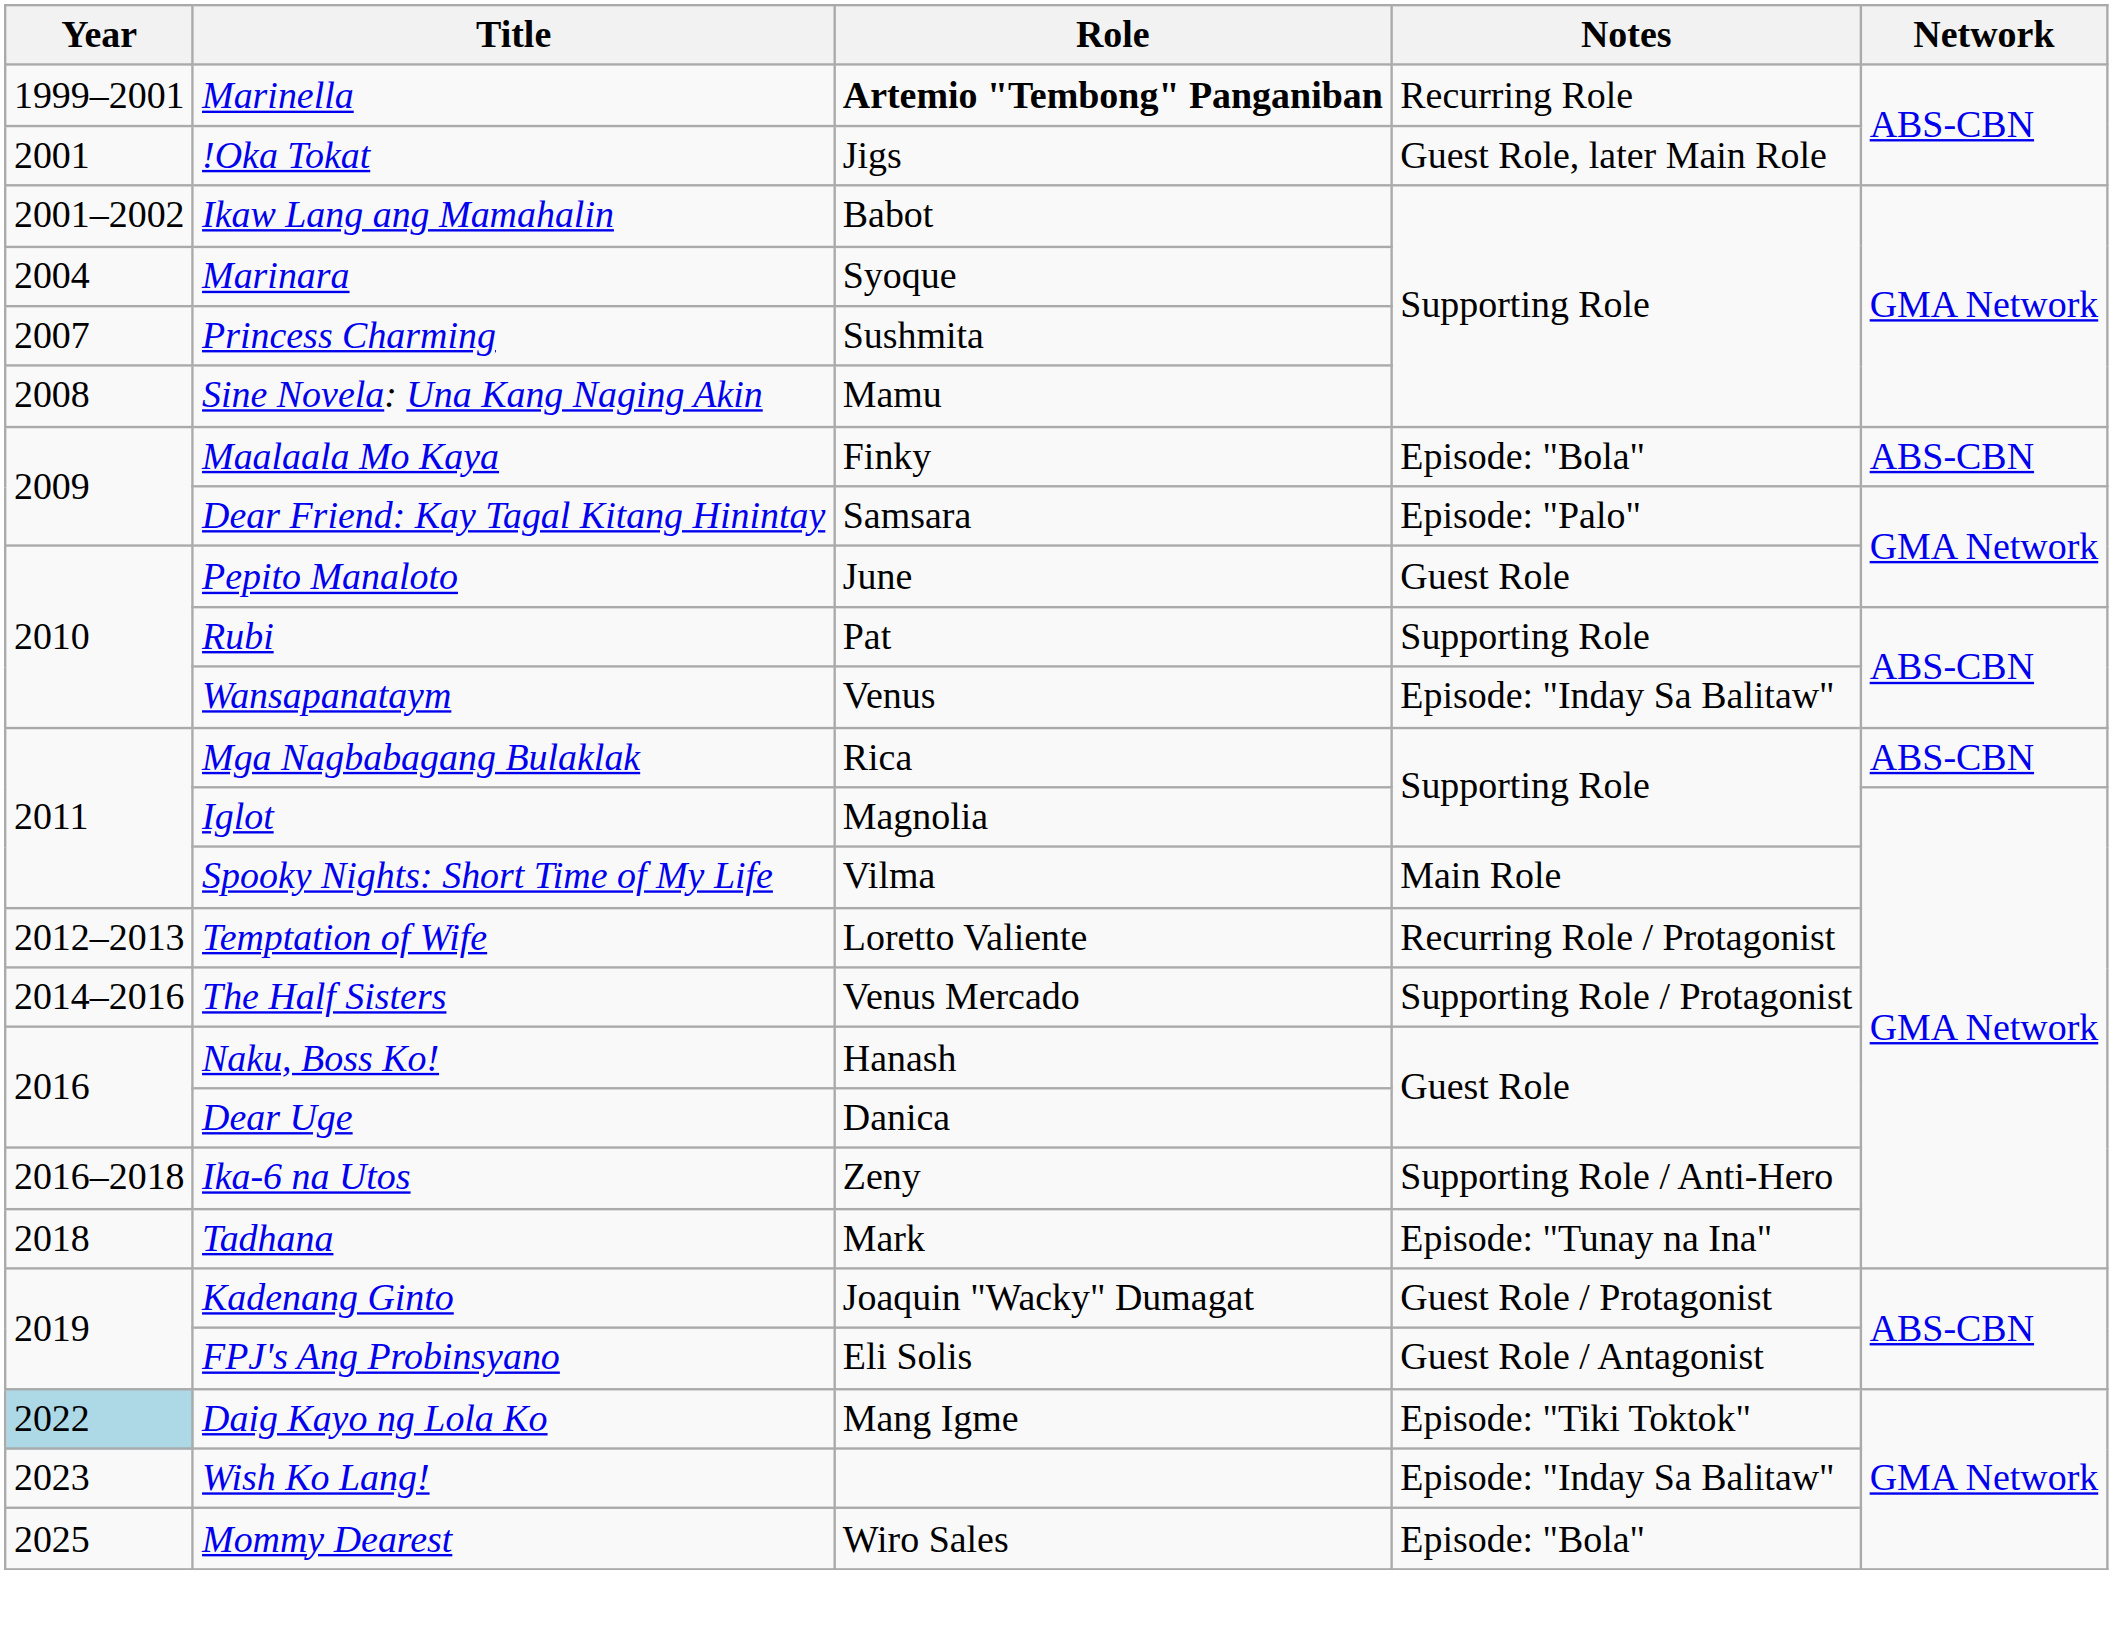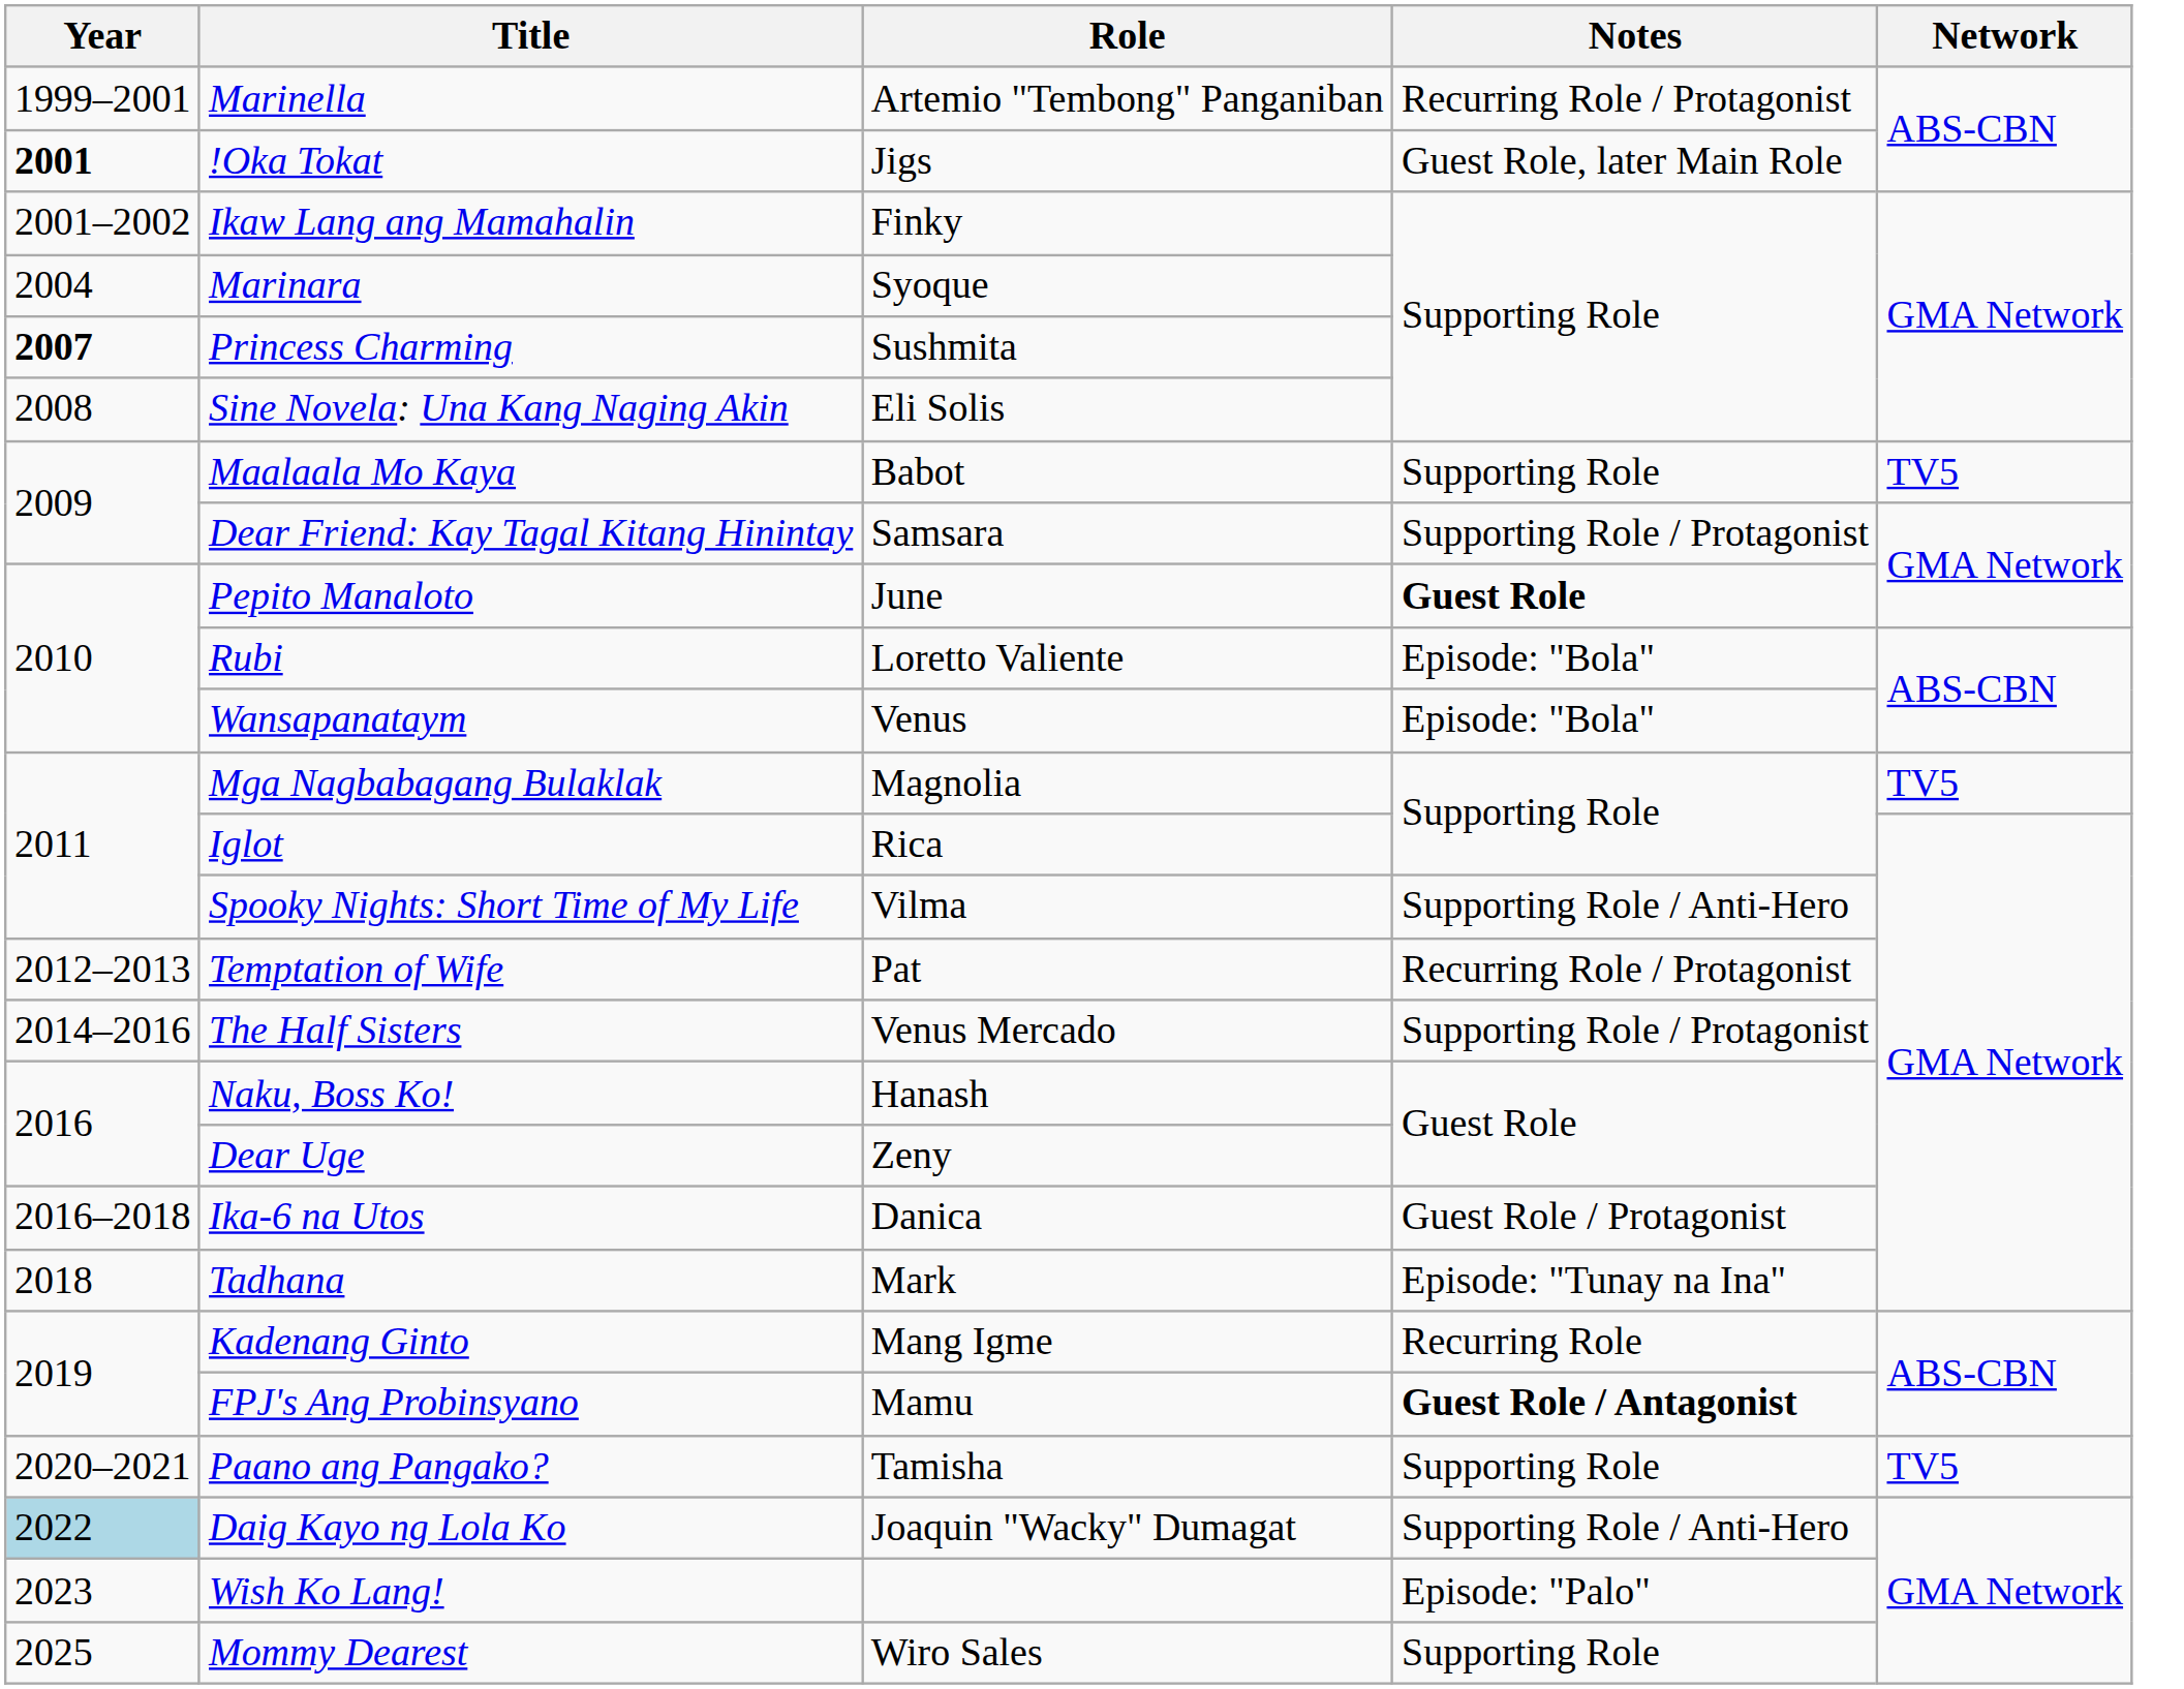 <table class="wikitable sortable">
 <tr>
 <th>Year</th>
 <th>Title</th>
 <th>Role</th>
 <th>Notes</th>
 <th>Network</th>
 </tr>
 <tr>
 <td>1999–2001</td>
 <td><em><a href='#'>Marinella</a></em></td>
-<td><strong>Artemio "Tembong" Panganiban</strong></td>
-<td>Recurring Role</td>
+<td>Artemio "Tembong" Panganiban</td>
+<td>Recurring Role / Protagonist</td>
 <td rowspan="2"><a href='#'>ABS-CBN</a></td>
 </tr>
 <tr>
-<td>2001</td>
+<td><strong>2001</strong></td>
 <td><em><a href='#'>!Oka Tokat</a></em></td>
 <td>Jigs</td>
 <td>Guest Role, later Main Role</td>
 </tr>
 <tr>
 <td>2001–2002</td>
 <td><em><a href='#'>Ikaw Lang ang Mamahalin</a></em></td>
-<td>Babot</td>
+<td>Finky</td>
 <td rowspan="4">Supporting Role</td>
 <td rowspan="4"><a href='#'>GMA Network</a></td>
 </tr>
 <tr>
 <td>2004</td>
 <td><em><a href='#'>Marinara</a></em></td>
 <td>Syoque</td>
 </tr>
 <tr>
-<td>2007</td>
+<td><strong>2007</strong></td>
 <td><em><a href='#'>Princess Charming</a></em></td>
 <td>Sushmita</td>
 </tr>
 <tr>
 <td>2008</td>
 <td><em><a href='#'>Sine Novela</a>: <a href='#'>Una Kang Naging Akin</a></em></td>
-<td>Mamu</td>
+<td>Eli Solis</td>
 </tr>
 <tr>
 <td rowspan="2">2009</td>
 <td><em><a href='#'>Maalaala Mo Kaya</a></em></td>
-<td>Finky</td>
-<td>Episode: "Bola"</td>
-<td><a href='#'>ABS-CBN</a></td>
+<td>Babot</td>
+<td>Supporting Role</td>
+<td><a href='#'>TV5</a></td>
 </tr>
 <tr>
 <td><em><a href='#'>Dear Friend: Kay Tagal Kitang Hinintay</a></em></td>
 <td>Samsara</td>
-<td>Episode: "Palo"</td>
+<td>Supporting Role / Protagonist</td>
 <td rowspan="2"><a href='#'>GMA Network</a></td>
 </tr>
 <tr>
 <td rowspan="3">2010</td>
 <td><em><a href='#'>Pepito Manaloto</a></em></td>
 <td>June</td>
-<td>Guest Role</td>
+<td><strong>Guest Role</strong></td>
 </tr>
 <tr>
 <td><em><a href='#'>Rubi</a></em></td>
-<td>Pat</td>
-<td>Supporting Role</td>
+<td>Loretto Valiente</td>
+<td>Episode: "Bola"</td>
 <td rowspan="2"><a href='#'>ABS-CBN</a></td>
 </tr>
 <tr>
 <td><em><a href='#'>Wansapanataym</a></em></td>
 <td>Venus</td>
-<td>Episode: "Inday Sa Balitaw"</td>
+<td>Episode: "Bola"</td>
 </tr>
 <tr>
 <td rowspan="3">2011</td>
 <td><em><a href='#'>Mga Nagbabagang Bulaklak</a></em></td>
-<td>Rica</td>
+<td>Magnolia</td>
 <td rowspan="2">Supporting Role</td>
-<td><a href='#'>ABS-CBN</a></td>
+<td><a href='#'>TV5</a></td>
 </tr>
 <tr>
 <td><em><a href='#'>Iglot</a></em></td>
-<td>Magnolia</td>
+<td>Rica</td>
 <td rowspan="8"><a href='#'>GMA Network</a></td>
 </tr>
 <tr>
 <td><em><a href='#'>Spooky Nights: Short Time of My Life</a></em></td>
 <td>Vilma</td>
-<td>Main Role</td>
+<td>Supporting Role / Anti-Hero</td>
 </tr>
 <tr>
 <td>2012–2013</td>
 <td><em><a href='#'>Temptation of Wife</a></em></td>
-<td>Loretto Valiente</td>
+<td>Pat</td>
 <td>Recurring Role / Protagonist</td>
 </tr>
 <tr>
 <td>2014–2016</td>
 <td><em><a href='#'>The Half Sisters</a></em></td>
 <td>Venus Mercado</td>
 <td>Supporting Role / Protagonist</td>
 </tr>
 <tr>
 <td rowspan="2">2016</td>
 <td><em><a href='#'>Naku, Boss Ko!</a></em></td>
 <td>Hanash</td>
 <td rowspan="2">Guest Role</td>
 </tr>
 <tr>
 <td><em><a href='#'>Dear Uge</a></em></td>
-<td>Danica</td>
+<td>Zeny</td>
 </tr>
 <tr>
 <td>2016–2018</td>
 <td><em><a href='#'>Ika-6 na Utos</a></em></td>
-<td>Zeny</td>
-<td>Supporting Role / Anti-Hero</td>
+<td>Danica</td>
+<td>Guest Role / Protagonist</td>
 </tr>
 <tr>
 <td>2018</td>
 <td><em><a href='#'>Tadhana</a></em></td>
 <td>Mark</td>
 <td>Episode: "Tunay na Ina"</td>
 </tr>
 <tr>
 <td rowspan="2">2019</td>
 <td><em><a href='#'>Kadenang Ginto</a></em></td>
-<td>Joaquin "Wacky" Dumagat</td>
-<td>Guest Role / Protagonist</td>
+<td>Mang Igme</td>
+<td>Recurring Role</td>
 <td rowspan="2"><a href='#'>ABS-CBN</a></td>
 </tr>
 <tr>
 <td><em><a href='#'>FPJ's Ang Probinsyano</a></em></td>
-<td>Eli Solis</td>
-<td>Guest Role / Antagonist</td>
+<td>Mamu</td>
+<td><strong>Guest Role / Antagonist</strong></td>
+</tr>
+<tr>
+<td>2020–2021</td>
+<td><em><a href='#'>Paano ang Pangako?</a></em></td>
+<td>Tamisha</td>
+<td>Supporting Role</td>
+<td><a href='#'>TV5</a></td>
 </tr>
 <tr>
 <td style="background: lightblue;">2022</td>
 <td><em><a href='#'>Daig Kayo ng Lola Ko</a></em></td>
-<td>Mang Igme</td>
-<td>Episode: "Tiki Toktok"</td>
+<td>Joaquin "Wacky" Dumagat</td>
+<td>Supporting Role / Anti-Hero</td>
 <td rowspan="3"><a href='#'>GMA Network</a></td>
 </tr>
 <tr>
 <td>2023</td>
 <td><em><a href='#'>Wish Ko Lang!</a></em></td>
 <td></td>
-<td>Episode: "Inday Sa Balitaw"</td>
+<td>Episode: "Palo"</td>
 </tr>
 <tr>
 <td>2025</td>
 <td><em><a href='#'>Mommy Dearest</a></em></td>
 <td>Wiro Sales</td>
-<td>Episode: "Bola"</td>
+<td>Supporting Role</td>
 </tr>
 </table>
